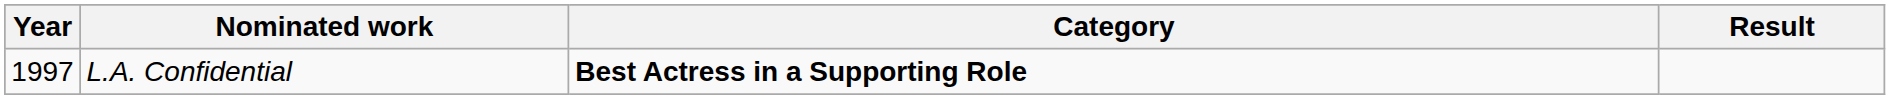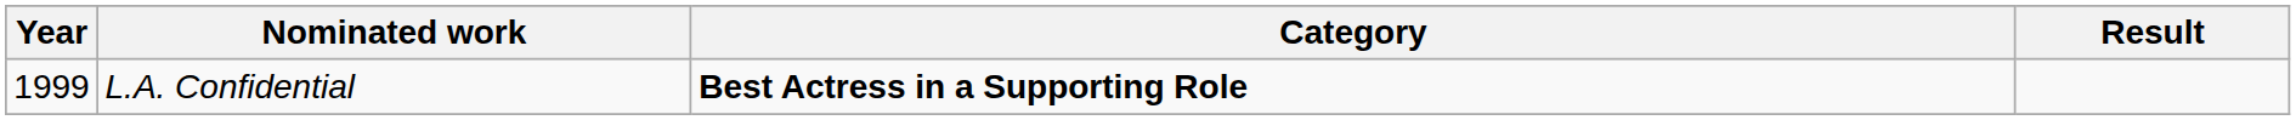 <table class=wikitable>
 <tr>
 <th width=4%>Year</th>
 <th width=26%>Nominated work</th>
 <th width=58%>Category</th>
 <th width=12%>Result</th>
 </tr>
 <tr>
-<td>1997</td>
+<td>1999</td>
 <td><em>L.A. Confidential</em></td>
 <td><strong>Best Actress in a Supporting Role</strong></td>
 <td></td>
 </tr>
 </table>
